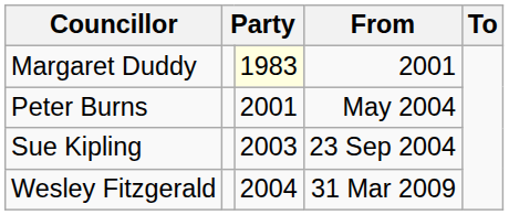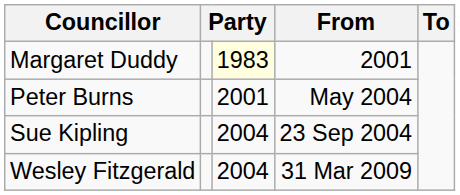 <table class=wikitable>
 <tr>
 <th>Councillor</th>
 <th colspan=2>Party</th>
 <th>From</th>
 <th>To</th>
 </tr>
 <tr>
 <td>Margaret Duddy</td>
 <td></td>
 <td align=right style="background: lightyellow;">1983</td>
 <td align=right>2001</td>
 </tr>
 <tr>
 <td>Peter Burns</td>
 <td></td>
 <td align=right>2001</td>
 <td align=right>May 2004</td>
 </tr>
 <tr>
 <td>Sue Kipling</td>
 <td></td>
-<td align=right>2003</td>
+<td align=right>2004</td>
 <td align=right>23 Sep 2004</td>
 </tr>
 <tr>
 <td>Wesley Fitzgerald</td>
 <td></td>
 <td align=right>2004</td>
 <td align=right>31 Mar 2009</td>
 </tr>
 </table>
